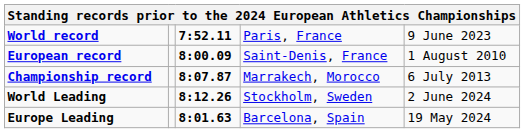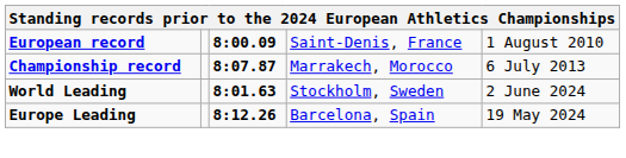 <table class="wikitable">
 <tr>
 <th colspan="5">Standing records prior to the 2024 European Athletics Championships</th>
-</tr>
-<tr>
-<td><strong><a href='#'>World record</a></strong></td>
-<td></td>
-<td><strong>7:52.11</strong></td>
-<td><a href='#'>Paris</a>, <a href='#'>France</a></td>
-<td>9 June 2023</td>
 </tr>
 <tr>
 <td><strong><a href='#'>European record</a></strong></td>
 <td></td>
 <td><strong>8:00.09</strong></td>
 <td><a href='#'>Saint-Denis</a>, <a href='#'>France</a></td>
 <td>1 August 2010</td>
 </tr>
 <tr>
 <td><strong><a href='#'>Championship record</a></strong></td>
 <td></td>
 <td><strong>8:07.87</strong></td>
 <td><a href='#'>Marrakech</a>, <a href='#'>Morocco</a></td>
 <td>6 July 2013</td>
 </tr>
 <tr>
 <td><strong>World Leading</strong></td>
 <td></td>
-<td><strong>8:12.26</strong></td>
+<td><strong>8:01.63</strong></td>
 <td><a href='#'>Stockholm</a>, <a href='#'>Sweden</a></td>
 <td>2 June 2024</td>
 </tr>
 <tr>
 <td><strong>Europe Leading</strong></td>
 <td></td>
-<td><strong>8:01.63</strong></td>
+<td><strong>8:12.26</strong></td>
 <td><a href='#'>Barcelona</a>, <a href='#'>Spain</a></td>
 <td>19 May 2024</td>
 </tr>
 </table>
